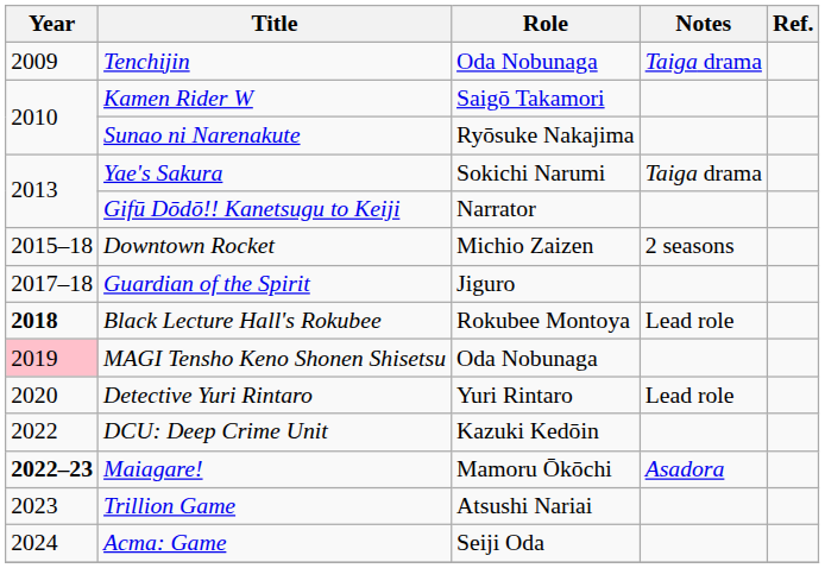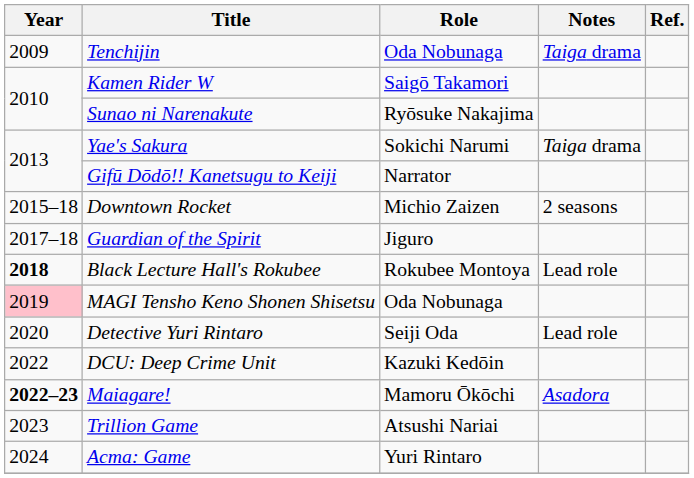 <table class="wikitable sortable">
 <tr>
 <th>Year</th>
 <th>Title</th>
 <th>Role</th>
 <th>Notes</th>
 <th class="unsortable">Ref.</th>
 </tr>
 <tr>
 <td>2009</td>
 <td><em><a href='#'>Tenchijin</a></em></td>
 <td><a href='#'>Oda Nobunaga</a></td>
 <td><a href='#'><em>Taiga</em> drama</a></td>
 <td></td>
 </tr>
 <tr>
 <td rowspan=2>2010</td>
 <td><em><a href='#'>Kamen Rider W</a></em></td>
 <td><a href='#'>Saigō Takamori</a></td>
 <td></td>
 <td></td>
 </tr>
 <tr>
 <td><em><a href='#'>Sunao ni Narenakute</a></em></td>
 <td>Ryōsuke Nakajima</td>
 <td></td>
 <td></td>
 </tr>
 <tr>
 <td rowspan=2>2013</td>
 <td><em><a href='#'>Yae's Sakura</a></em></td>
 <td>Sokichi Narumi</td>
 <td><em>Taiga</em> drama</td>
 <td></td>
 </tr>
 <tr>
 <td><em><a href='#'>Gifū Dōdō!! Kanetsugu to Keiji</a></em></td>
 <td>Narrator</td>
 <td></td>
 <td></td>
 </tr>
 <tr>
 <td>2015–18</td>
 <td><em>Downtown Rocket</em></td>
 <td>Michio Zaizen</td>
 <td>2 seasons</td>
 <td></td>
 </tr>
 <tr>
 <td>2017–18</td>
 <td><em><a href='#'>Guardian of the Spirit</a></em></td>
 <td>Jiguro</td>
 <td></td>
 <td></td>
 </tr>
 <tr>
 <td><strong>2018</strong></td>
 <td><em>Black Lecture Hall's Rokubee</em></td>
 <td>Rokubee Montoya</td>
 <td>Lead role</td>
 <td></td>
 </tr>
 <tr>
 <td style="background: pink;">2019</td>
 <td><em>MAGI Tensho Keno Shonen Shisetsu</em></td>
 <td>Oda Nobunaga</td>
 <td></td>
 <td></td>
 </tr>
 <tr>
 <td>2020</td>
 <td><em>Detective Yuri Rintaro</em></td>
-<td>Yuri Rintaro</td>
+<td>Seiji Oda</td>
 <td>Lead role</td>
 <td></td>
 </tr>
 <tr>
 <td>2022</td>
 <td><em>DCU: Deep Crime Unit</em></td>
 <td>Kazuki Kedōin</td>
 <td></td>
 <td></td>
 </tr>
 <tr>
 <td><strong>2022–23</strong></td>
 <td><em><a href='#'>Maiagare!</a></em></td>
 <td>Mamoru Ōkōchi</td>
 <td><em><a href='#'>Asadora</a></em></td>
 <td></td>
 </tr>
 <tr>
 <td>2023</td>
 <td><em><a href='#'>Trillion Game</a></em></td>
 <td>Atsushi Nariai</td>
 <td></td>
 <td></td>
 </tr>
 <tr>
 <td>2024</td>
 <td><em><a href='#'>Acma: Game</a></em></td>
-<td>Seiji Oda</td>
+<td>Yuri Rintaro</td>
 <td></td>
 <td></td>
 </tr>
 <tr>
 </tr>
 </table>
